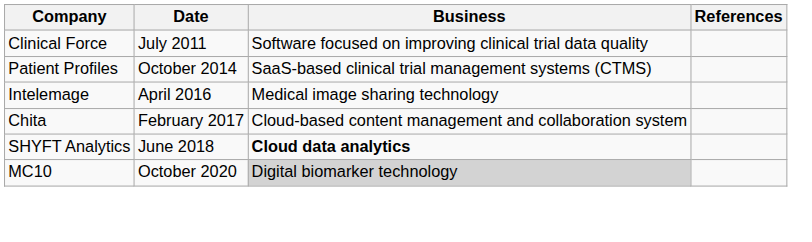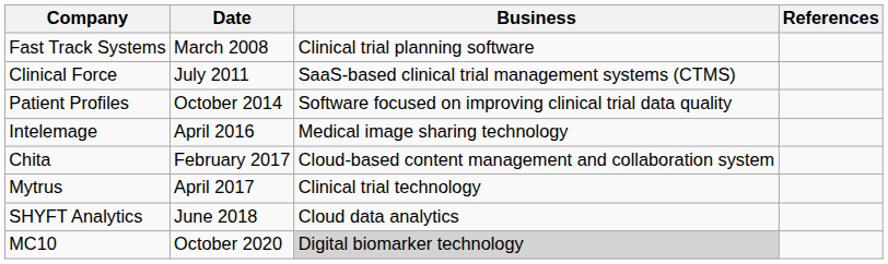 <table class="wikitable">
 <tr>
 <th>Company</th>
 <th>Date</th>
 <th>Business</th>
 <th>References</th>
 </tr>
 <tr>
+<td>Fast Track Systems</td>
+<td>March 2008</td>
+<td>Clinical trial planning software</td>
+<td></td>
+</tr>
+<tr>
 <td>Clinical Force</td>
 <td>July 2011</td>
-<td>Software focused on improving clinical trial data quality</td>
+<td>SaaS-based clinical trial management systems (CTMS)</td>
 <td></td>
 </tr>
 <tr>
 <td>Patient Profiles</td>
 <td>October 2014</td>
-<td>SaaS-based clinical trial management systems (CTMS)</td>
+<td>Software focused on improving clinical trial data quality</td>
 <td></td>
 </tr>
 <tr>
 <td>Intelemage</td>
 <td>April 2016</td>
 <td>Medical image sharing technology</td>
 <td></td>
 </tr>
 <tr>
 <td>Chita</td>
 <td>February 2017</td>
 <td>Cloud-based content management and collaboration system</td>
 <td></td>
 </tr>
 <tr>
+<td>Mytrus</td>
+<td>April 2017</td>
+<td>Clinical trial technology</td>
+<td></td>
+</tr>
+<tr>
 <td>SHYFT Analytics</td>
 <td>June 2018</td>
-<td><strong>Cloud data analytics</strong></td>
+<td>Cloud data analytics</td>
 <td></td>
 </tr>
 <tr>
 <td>MC10</td>
 <td>October 2020</td>
 <td style="background: lightgrey;">Digital biomarker technology</td>
 <td></td>
 </tr>
 </table>
